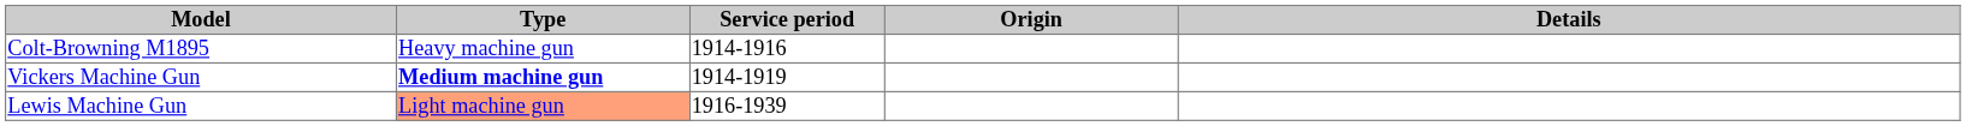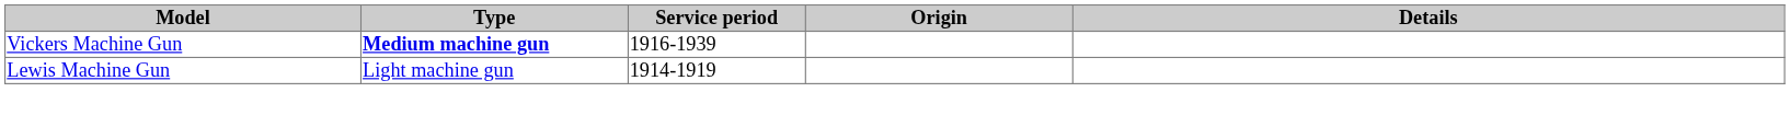 <table border="1" width="90%" style="border-collapse: collapse;">
 <tr bgcolor=cccccc>
 <th width="20%">Model</th>
 <th width="15%">Type</th>
 <th width="10%">Service period</th>
 <th width="15%">Origin</th>
 <th>Details</th>
 </tr>
 <tr>
-<td><a href='#'>Colt-Browning M1895</a></td>
-<td><a href='#'>Heavy machine gun</a></td>
-<td>1914-1916</td>
-<td></td>
-<td></td>
-</tr>
-<tr>
 <td><a href='#'>Vickers Machine Gun</a></td>
 <td><strong><a href='#'>Medium machine gun</a></strong></td>
-<td>1914-1919</td>
+<td>1916-1939</td>
 <td></td>
 <td></td>
 </tr>
 <tr>
 <td><a href='#'>Lewis Machine Gun</a></td>
-<td style="background: lightsalmon;"><a href='#'>Light machine gun</a></td>
-<td>1916-1939</td>
+<td><a href='#'>Light machine gun</a></td>
+<td>1914-1919</td>
 <td></td>
 <td></td>
 </tr>
 </table>
